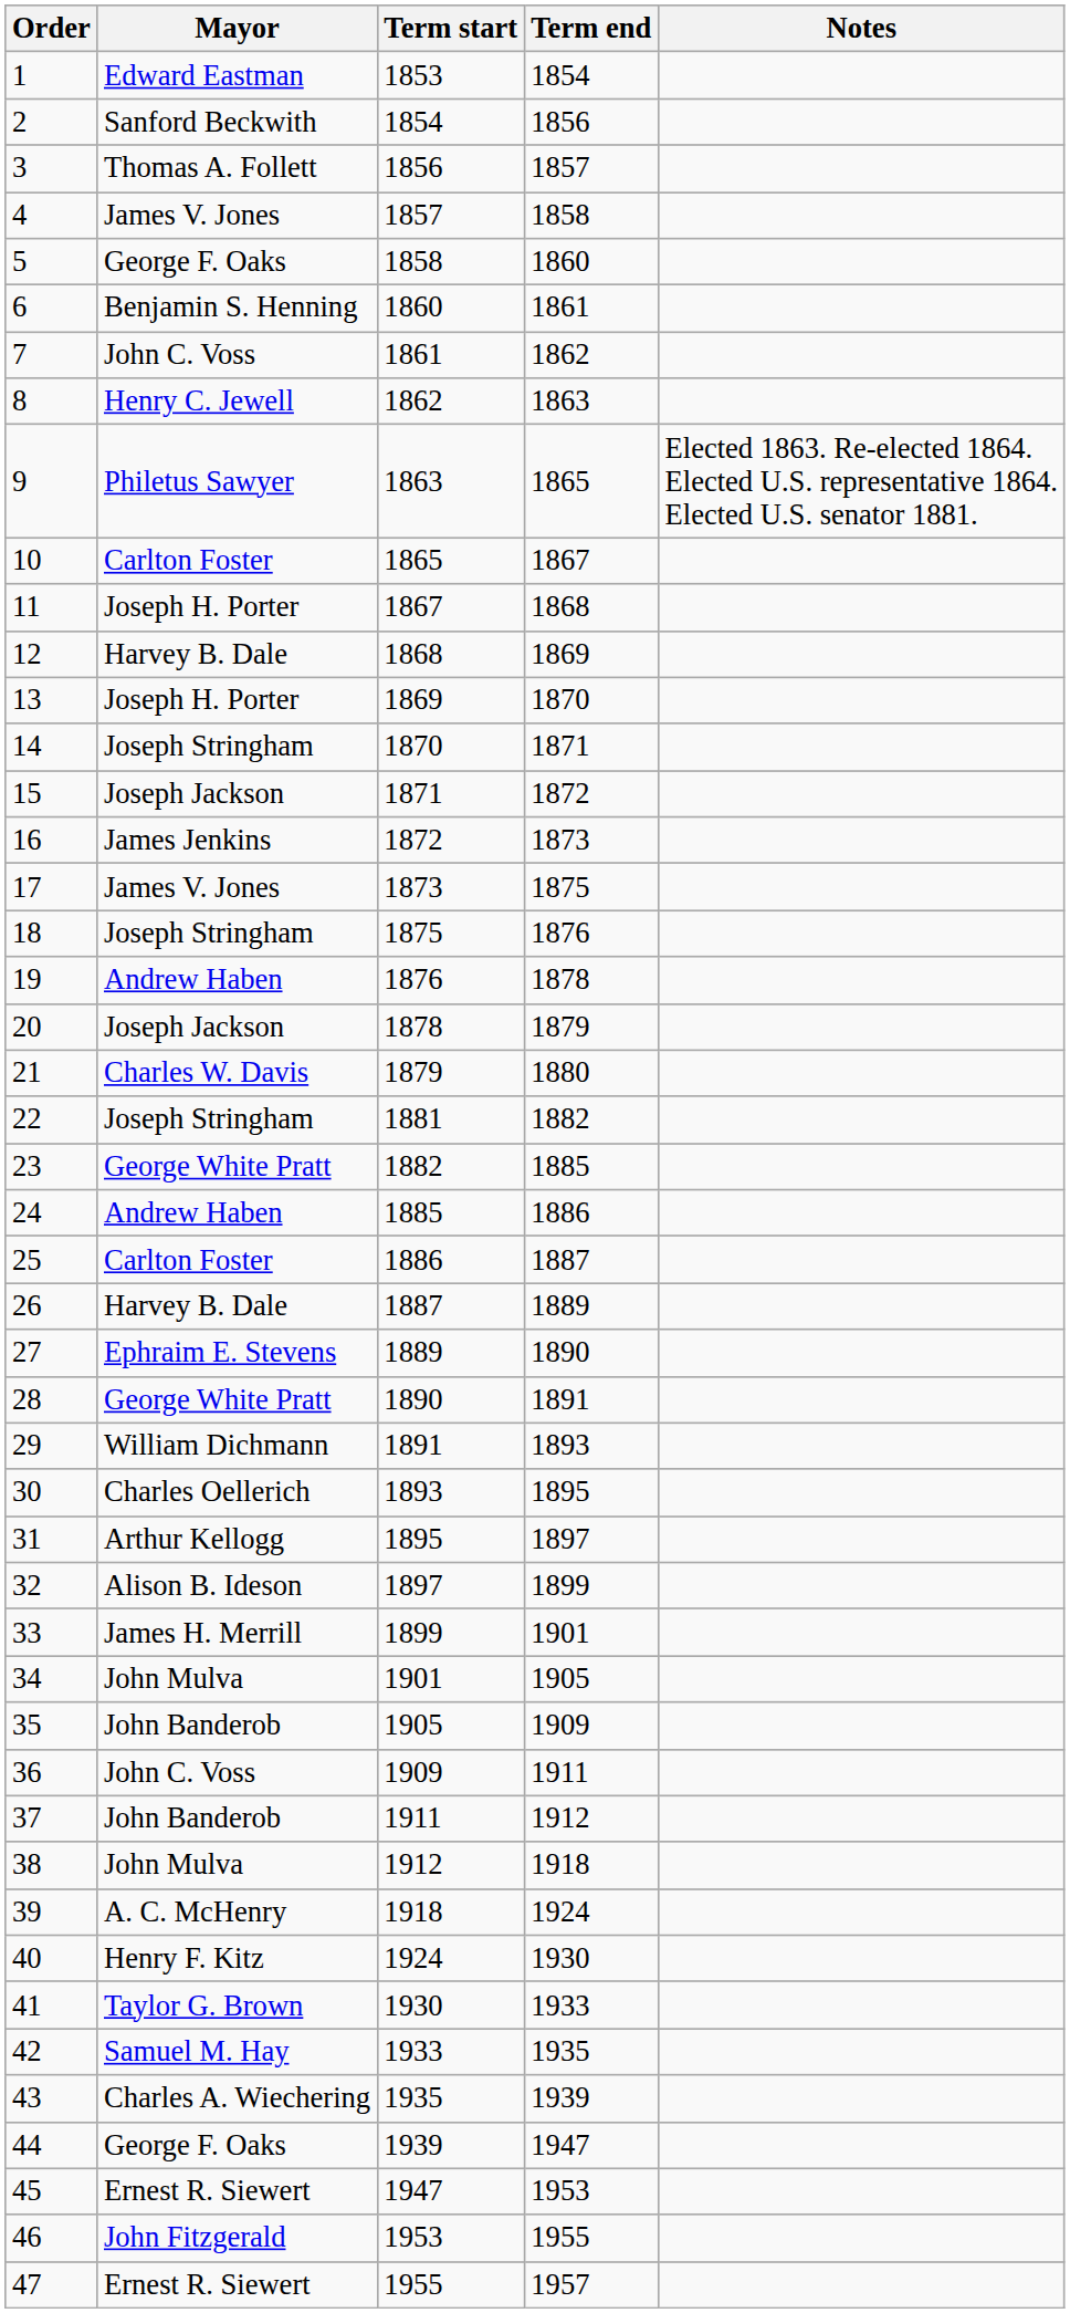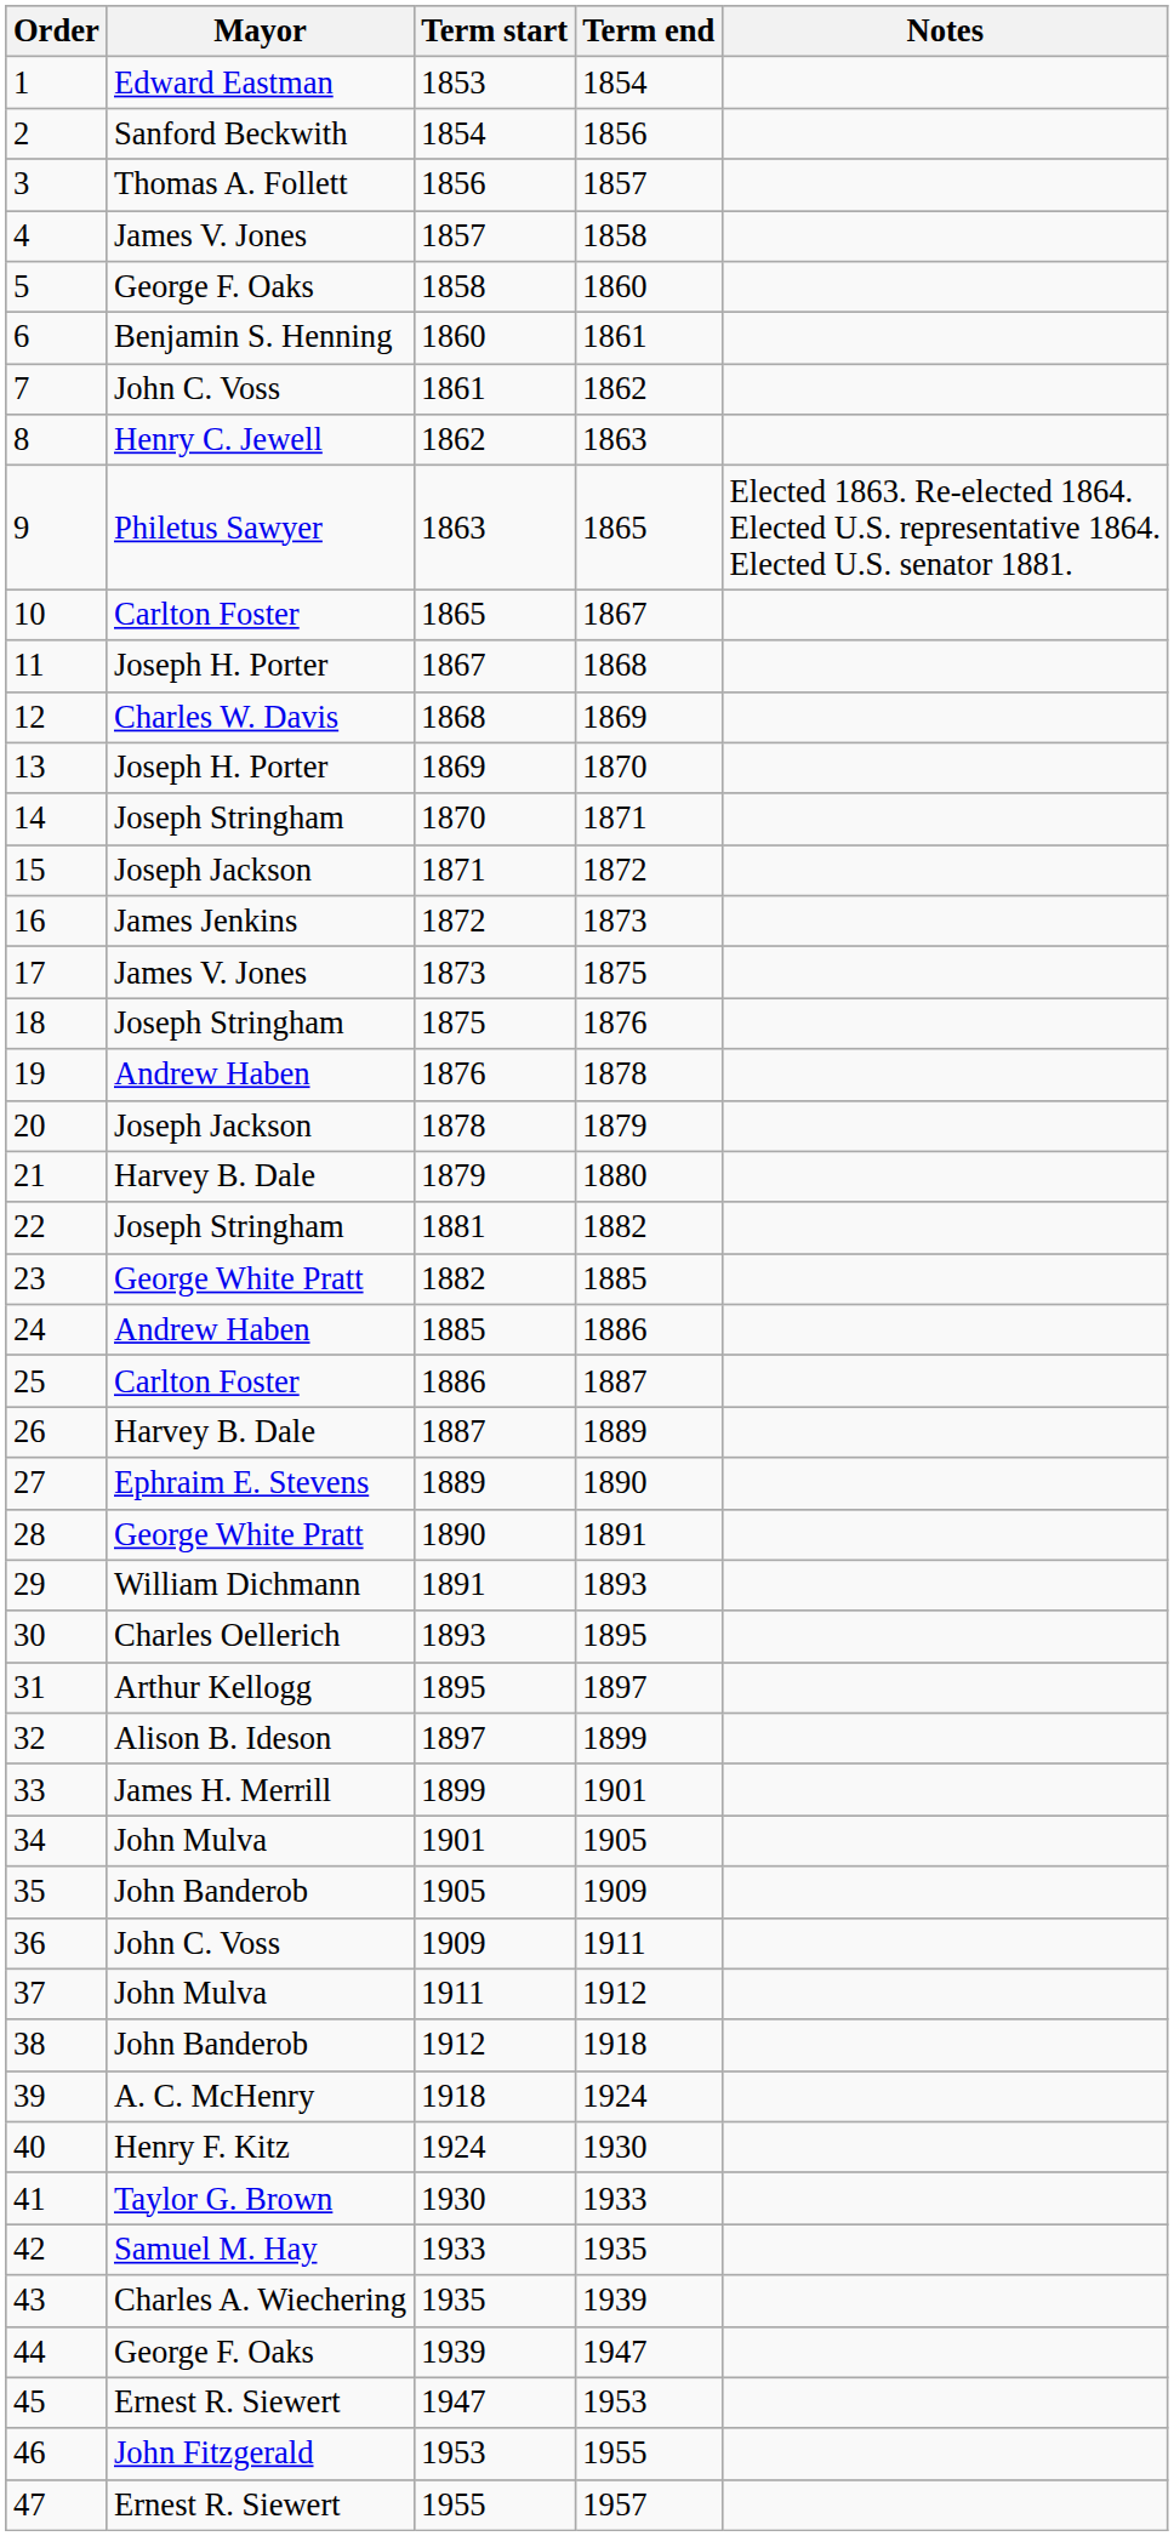 <table class="wikitable">
 <tr>
 <th>Order</th>
 <th>Mayor</th>
 <th>Term start</th>
 <th>Term end</th>
 <th>Notes</th>
 </tr>
 <tr>
 <td>1</td>
 <td><a href='#'>Edward Eastman</a></td>
 <td>1853</td>
 <td>1854</td>
 <td></td>
 </tr>
 <tr>
 <td>2</td>
 <td>Sanford Beckwith</td>
 <td>1854</td>
 <td>1856</td>
 <td></td>
 </tr>
 <tr>
 <td>3</td>
 <td>Thomas A. Follett</td>
 <td>1856</td>
 <td>1857</td>
 <td></td>
 </tr>
 <tr>
 <td>4</td>
 <td>James V. Jones</td>
 <td>1857</td>
 <td>1858</td>
 <td></td>
 </tr>
 <tr>
 <td>5</td>
 <td>George F. Oaks</td>
 <td>1858</td>
 <td>1860</td>
 <td></td>
 </tr>
 <tr>
 <td>6</td>
 <td>Benjamin S. Henning</td>
 <td>1860</td>
 <td>1861</td>
 <td></td>
 </tr>
 <tr>
 <td>7</td>
 <td>John C. Voss</td>
 <td>1861</td>
 <td>1862</td>
 <td></td>
 </tr>
 <tr>
 <td>8</td>
 <td><a href='#'>Henry C. Jewell</a></td>
 <td>1862</td>
 <td>1863</td>
 <td></td>
 </tr>
 <tr>
 <td>9</td>
 <td><a href='#'>Philetus Sawyer</a></td>
 <td>1863</td>
 <td>1865</td>
 <td>Elected 1863.  Re-elected 1864.<br>Elected U.S. representative 1864.<br>Elected U.S. senator 1881.</td>
 </tr>
 <tr>
 <td>10</td>
 <td><a href='#'>Carlton Foster</a></td>
 <td>1865</td>
 <td>1867</td>
 <td></td>
 </tr>
 <tr>
 <td>11</td>
 <td>Joseph H. Porter</td>
 <td>1867</td>
 <td>1868</td>
 <td></td>
 </tr>
 <tr>
 <td>12</td>
-<td>Harvey B. Dale</td>
+<td><a href='#'>Charles W. Davis</a></td>
 <td>1868</td>
 <td>1869</td>
 <td></td>
 </tr>
 <tr>
 <td>13</td>
 <td>Joseph H. Porter</td>
 <td>1869</td>
 <td>1870</td>
 <td></td>
 </tr>
 <tr>
 <td>14</td>
 <td>Joseph Stringham</td>
 <td>1870</td>
 <td>1871</td>
 <td></td>
 </tr>
 <tr>
 <td>15</td>
 <td>Joseph Jackson</td>
 <td>1871</td>
 <td>1872</td>
 <td></td>
 </tr>
 <tr>
 <td>16</td>
 <td>James Jenkins</td>
 <td>1872</td>
 <td>1873</td>
 <td></td>
 </tr>
 <tr>
 <td>17</td>
 <td>James V. Jones</td>
 <td>1873</td>
 <td>1875</td>
 <td></td>
 </tr>
 <tr>
 <td>18</td>
 <td>Joseph Stringham</td>
 <td>1875</td>
 <td>1876</td>
 <td></td>
 </tr>
 <tr>
 <td>19</td>
 <td><a href='#'>Andrew Haben</a></td>
 <td>1876</td>
 <td>1878</td>
 <td></td>
 </tr>
 <tr>
 <td>20</td>
 <td>Joseph Jackson</td>
 <td>1878</td>
 <td>1879</td>
 <td></td>
 </tr>
 <tr>
 <td>21</td>
-<td><a href='#'>Charles W. Davis</a></td>
+<td>Harvey B. Dale</td>
 <td>1879</td>
 <td>1880</td>
 <td></td>
 </tr>
 <tr>
 <td>22</td>
 <td>Joseph Stringham</td>
 <td>1881</td>
 <td>1882</td>
 <td></td>
 </tr>
 <tr>
 <td>23</td>
 <td><a href='#'>George White Pratt</a></td>
 <td>1882</td>
 <td>1885</td>
 <td></td>
 </tr>
 <tr>
 <td>24</td>
 <td><a href='#'>Andrew Haben</a></td>
 <td>1885</td>
 <td>1886</td>
 <td></td>
 </tr>
 <tr>
 <td>25</td>
 <td><a href='#'>Carlton Foster</a></td>
 <td>1886</td>
 <td>1887</td>
 <td></td>
 </tr>
 <tr>
 <td>26</td>
 <td>Harvey B. Dale</td>
 <td>1887</td>
 <td>1889</td>
 <td></td>
 </tr>
 <tr>
 <td>27</td>
 <td><a href='#'>Ephraim E. Stevens</a></td>
 <td>1889</td>
 <td>1890</td>
 <td></td>
 </tr>
 <tr>
 <td>28</td>
 <td><a href='#'>George White Pratt</a></td>
 <td>1890</td>
 <td>1891</td>
 <td></td>
 </tr>
 <tr>
 <td>29</td>
 <td>William Dichmann</td>
 <td>1891</td>
 <td>1893</td>
 <td></td>
 </tr>
 <tr>
 <td>30</td>
 <td>Charles Oellerich</td>
 <td>1893</td>
 <td>1895</td>
 <td></td>
 </tr>
 <tr>
 <td>31</td>
 <td>Arthur Kellogg</td>
 <td>1895</td>
 <td>1897</td>
 <td></td>
 </tr>
 <tr>
 <td>32</td>
 <td>Alison B. Ideson</td>
 <td>1897</td>
 <td>1899</td>
 <td></td>
 </tr>
 <tr>
 <td>33</td>
 <td>James H. Merrill</td>
 <td>1899</td>
 <td>1901</td>
 <td></td>
 </tr>
 <tr>
 <td>34</td>
 <td>John Mulva</td>
 <td>1901</td>
 <td>1905</td>
 <td></td>
 </tr>
 <tr>
 <td>35</td>
 <td>John Banderob</td>
 <td>1905</td>
 <td>1909</td>
 <td></td>
 </tr>
 <tr>
 <td>36</td>
 <td>John C. Voss</td>
 <td>1909</td>
 <td>1911</td>
 <td></td>
 </tr>
 <tr>
 <td>37</td>
-<td>John Banderob</td>
+<td>John Mulva</td>
 <td>1911</td>
 <td>1912</td>
 <td></td>
 </tr>
 <tr>
 <td>38</td>
-<td>John Mulva</td>
+<td>John Banderob</td>
 <td>1912</td>
 <td>1918</td>
 <td></td>
 </tr>
 <tr>
 <td>39</td>
 <td>A. C. McHenry</td>
 <td>1918</td>
 <td>1924</td>
 <td></td>
 </tr>
 <tr>
 <td>40</td>
 <td>Henry F. Kitz</td>
 <td>1924</td>
 <td>1930</td>
 <td></td>
 </tr>
 <tr>
 <td>41</td>
 <td><a href='#'>Taylor G. Brown</a></td>
 <td>1930</td>
 <td>1933</td>
 <td></td>
 </tr>
 <tr>
 <td>42</td>
 <td><a href='#'>Samuel M. Hay</a></td>
 <td>1933</td>
 <td>1935</td>
 <td></td>
 </tr>
 <tr>
 <td>43</td>
 <td>Charles A. Wiechering</td>
 <td>1935</td>
 <td>1939</td>
 <td></td>
 </tr>
 <tr>
 <td>44</td>
 <td>George F. Oaks</td>
 <td>1939</td>
 <td>1947</td>
 <td></td>
 </tr>
 <tr>
 <td>45</td>
 <td>Ernest R. Siewert</td>
 <td>1947</td>
 <td>1953</td>
 <td></td>
 </tr>
 <tr>
 <td>46</td>
 <td><a href='#'>John Fitzgerald</a></td>
 <td>1953</td>
 <td>1955</td>
 <td></td>
 </tr>
 <tr>
 <td>47</td>
 <td>Ernest R. Siewert</td>
 <td>1955</td>
 <td>1957</td>
 <td></td>
 </tr>
 </table>
